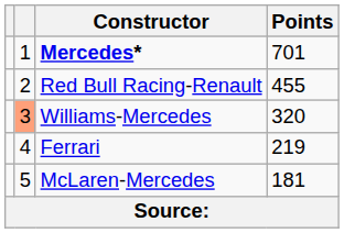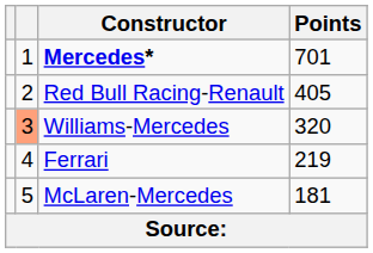 <table class="wikitable" style="font-size: 85%;">
 <tr>
 <th></th>
 <th></th>
 <th>Constructor</th>
 <th>Points</th>
 </tr>
 <tr>
 <td></td>
 <td align="center">1</td>
 <td> <strong><a href='#'>Mercedes</a>*</strong></td>
 <td>701</td>
 </tr>
 <tr>
 <td></td>
 <td align="center">2</td>
 <td> <a href='#'>Red Bull Racing</a>-<a href='#'>Renault</a></td>
-<td>455</td>
+<td>405</td>
 </tr>
 <tr>
 <td></td>
 <td align="center" style="background: lightsalmon;">3</td>
 <td> <a href='#'>Williams</a>-<a href='#'>Mercedes</a></td>
 <td>320</td>
 </tr>
 <tr>
 <td></td>
 <td align="center">4</td>
 <td> <a href='#'>Ferrari</a></td>
 <td>219</td>
 </tr>
 <tr>
 <td></td>
 <td align="center">5</td>
 <td> <a href='#'>McLaren</a>-<a href='#'>Mercedes</a></td>
 <td>181</td>
 </tr>
 <tr>
 <th colspan=4>Source:</th>
 </tr>
 </table>
